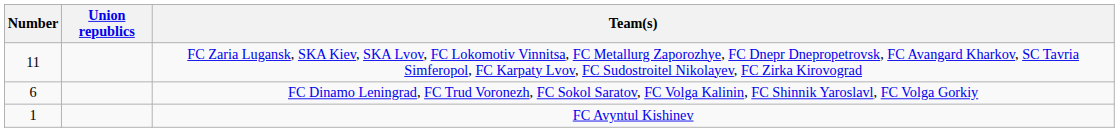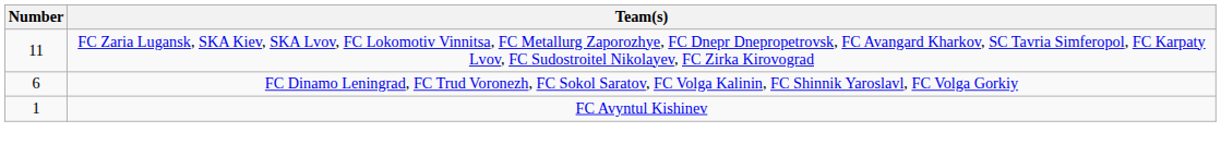 <table class="wikitable" style="text-align:center">
 <tr>
 <th>Number</th>
-<th><a href='#'>Union republics</a></th>
 <th>Team(s)</th>
 </tr>
 <tr>
 <td rowspan="1">11</td>
-<td align="left"></td>
 <td><a href='#'>FC Zaria Lugansk</a>, <a href='#'>SKA Kiev</a>, <a href='#'>SKA Lvov</a>, <a href='#'>FC Lokomotiv Vinnitsa</a>, <a href='#'>FC Metallurg Zaporozhye</a>, <a href='#'>FC Dnepr Dnepropetrovsk</a>, <a href='#'>FC Avangard Kharkov</a>, <a href='#'>SC Tavria Simferopol</a>, <a href='#'>FC Karpaty Lvov</a>, <a href='#'>FC Sudostroitel Nikolayev</a>, <a href='#'>FC Zirka Kirovograd</a></td>
 </tr>
 <tr>
 <td rowspan="1">6</td>
-<td align="left"></td>
 <td><a href='#'>FC Dinamo Leningrad</a>, <a href='#'>FC Trud Voronezh</a>, <a href='#'>FC Sokol Saratov</a>, <a href='#'>FC Volga Kalinin</a>, <a href='#'>FC Shinnik Yaroslavl</a>, <a href='#'>FC Volga Gorkiy</a></td>
 </tr>
 <tr>
 <td rowspan="1">1</td>
-<td align="left"></td>
 <td><a href='#'>FC Avyntul Kishinev</a></td>
 </tr>
 </table>
